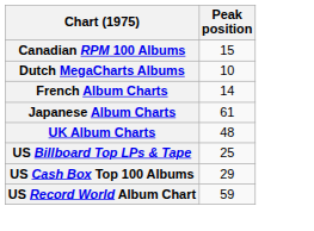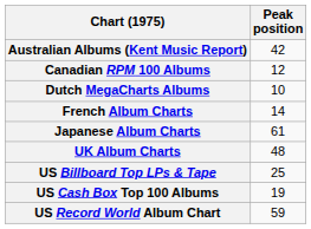 <table class="wikitable sortable plainrowheaders">
 <tr>
 <th scope="col">Chart (1975)</th>
 <th scope="col">Peak<br>position</th>
 </tr>
 <tr>
+<th scope="row">Australian Albums (<a href='#'>Kent Music Report</a>)</th>
+<td style="text-align:center;">42</td>
+</tr>
+<tr>
 <th scope="row">Canadian <a href='#'><em>RPM</em> 100 Albums</a></th>
-<td align="center">15</td>
+<td align="center">12</td>
 </tr>
 <tr>
 <th scope="row">Dutch <a href='#'>MegaCharts Albums</a></th>
 <td align="center">10</td>
 </tr>
 <tr>
 <th scope="row">French <a href='#'>Album Charts</a></th>
 <td align="center">14</td>
 </tr>
 <tr>
 <th scope="row">Japanese <a href='#'>Album Charts</a></th>
 <td align="center">61</td>
 </tr>
 <tr>
 <th scope="row"><a href='#'>UK Album Charts</a></th>
 <td align="center">48</td>
 </tr>
 <tr>
 <th scope="row">US <a href='#'><em>Billboard Top LPs & Tape</em></a></th>
 <td align="center">25</td>
 </tr>
 <tr>
 <th scope="row">US <em><a href='#'>Cash Box</a></em> Top 100 Albums</th>
-<td align="center">29</td>
+<td align="center">19</td>
 </tr>
 <tr>
 <th scope="row">US <em><a href='#'>Record World</a></em> Album Chart</th>
 <td align="center">59</td>
 </tr>
 </table>
